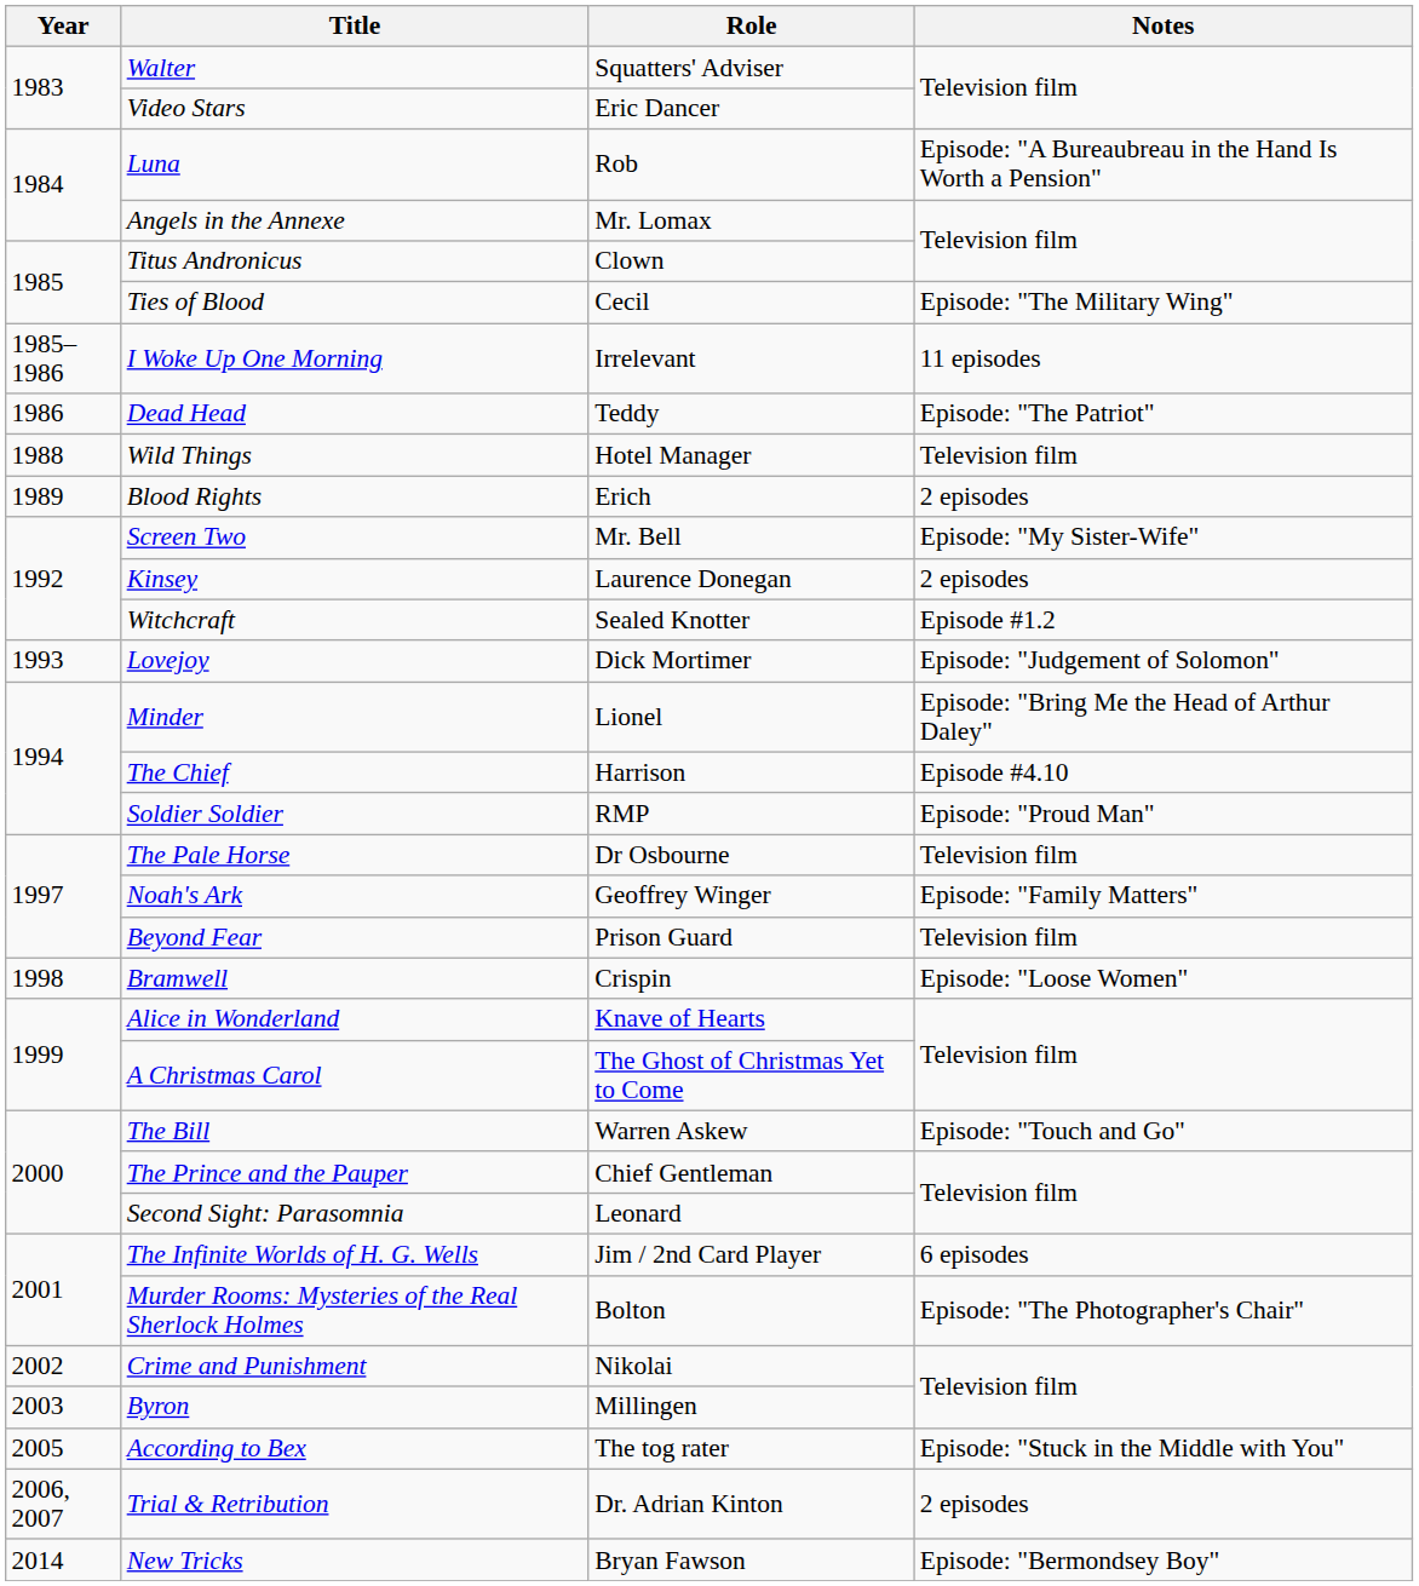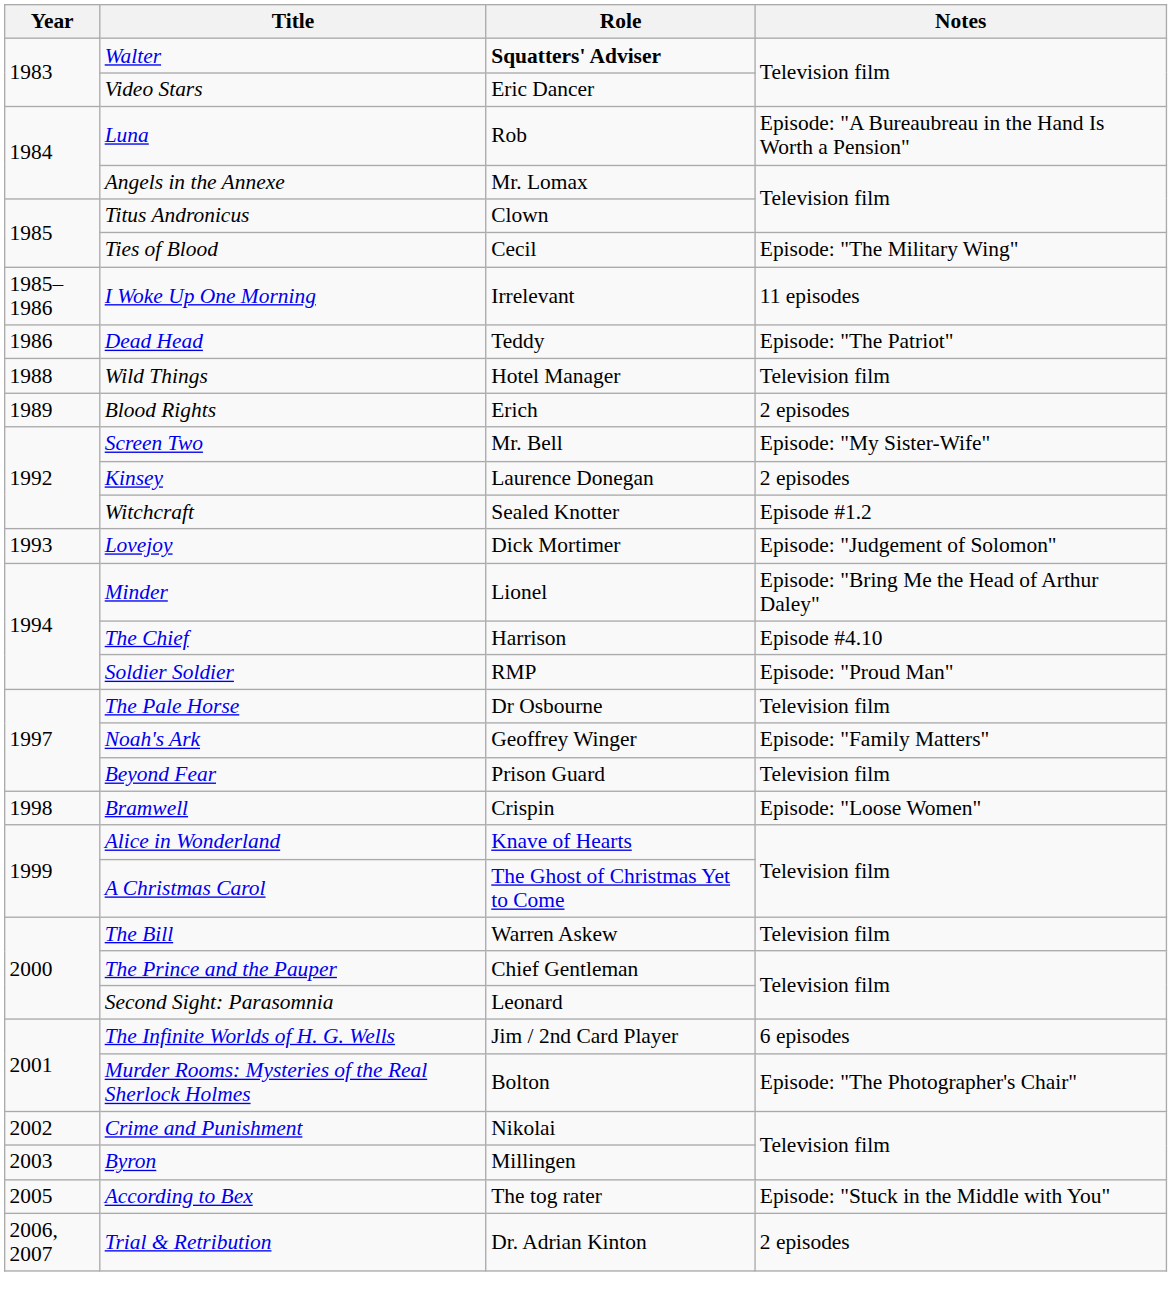 <table class="wikitable sortable">
 <tr>
 <th>Year</th>
 <th>Title</th>
 <th>Role</th>
 <th>Notes</th>
 </tr>
 <tr>
 <td rowspan="2">1983</td>
 <td><a href='#'><em>Walter</em></a></td>
-<td>Squatters' Adviser</td>
+<td><strong>Squatters' Adviser</strong></td>
 <td rowspan="2">Television film</td>
 </tr>
 <tr>
 <td><em>Video Stars</em></td>
 <td>Eric Dancer</td>
 </tr>
 <tr>
 <td rowspan="2">1984</td>
 <td><a href='#'><em>Luna</em></a></td>
 <td>Rob</td>
 <td>Episode: "A Bureaubreau in the Hand Is Worth a Pension"</td>
 </tr>
 <tr>
 <td><em>Angels in the Annexe</em></td>
 <td>Mr. Lomax</td>
 <td rowspan="2">Television film</td>
 </tr>
 <tr>
 <td rowspan="2">1985</td>
 <td><em>Titus Andronicus</em></td>
 <td>Clown</td>
 </tr>
 <tr>
 <td><em>Ties of Blood</em></td>
 <td>Cecil</td>
 <td>Episode: "The Military Wing"</td>
 </tr>
 <tr>
 <td>1985–1986</td>
 <td><em><a href='#'>I Woke Up One Morning</a></em></td>
 <td>Irrelevant</td>
 <td>11 episodes</td>
 </tr>
 <tr>
 <td>1986</td>
 <td><a href='#'><em>Dead Head</em></a></td>
 <td>Teddy</td>
 <td>Episode: "The Patriot"</td>
 </tr>
 <tr>
 <td>1988</td>
 <td><em>Wild Things</em></td>
 <td>Hotel Manager</td>
 <td>Television film</td>
 </tr>
 <tr>
 <td>1989</td>
 <td><em>Blood Rights</em></td>
 <td>Erich</td>
 <td>2 episodes</td>
 </tr>
 <tr>
 <td rowspan="3">1992</td>
 <td><em><a href='#'>Screen Two</a></em></td>
 <td>Mr. Bell</td>
 <td>Episode: "My Sister-Wife"</td>
 </tr>
 <tr>
 <td><a href='#'><em>Kinsey</em></a></td>
 <td>Laurence Donegan</td>
 <td>2 episodes</td>
 </tr>
 <tr>
 <td><em>Witchcraft</em></td>
 <td>Sealed Knotter</td>
 <td>Episode #1.2</td>
 </tr>
 <tr>
 <td>1993</td>
 <td><em><a href='#'>Lovejoy</a></em></td>
 <td>Dick Mortimer</td>
 <td>Episode: "Judgement of Solomon"</td>
 </tr>
 <tr>
 <td rowspan="3">1994</td>
 <td><a href='#'><em>Minder</em></a></td>
 <td>Lionel</td>
 <td>Episode: "Bring Me the Head of Arthur Daley"</td>
 </tr>
 <tr>
 <td><a href='#'><em>The Chief</em></a></td>
 <td>Harrison</td>
 <td>Episode #4.10</td>
 </tr>
 <tr>
 <td><em><a href='#'>Soldier Soldier</a></em></td>
 <td>RMP</td>
 <td>Episode: "Proud Man"</td>
 </tr>
 <tr>
 <td rowspan="3">1997</td>
 <td><a href='#'><em>The Pale Horse</em></a></td>
 <td>Dr Osbourne</td>
 <td>Television film</td>
 </tr>
 <tr>
 <td><a href='#'><em>Noah's Ark</em></a></td>
 <td>Geoffrey Winger</td>
 <td>Episode: "Family Matters"</td>
 </tr>
 <tr>
 <td><a href='#'><em>Beyond Fear</em></a></td>
 <td>Prison Guard</td>
 <td>Television film</td>
 </tr>
 <tr>
 <td>1998</td>
 <td><a href='#'><em>Bramwell</em></a></td>
 <td>Crispin</td>
 <td>Episode: "Loose Women"</td>
 </tr>
 <tr>
 <td rowspan="2">1999</td>
 <td><a href='#'><em>Alice in Wonderland</em></a></td>
 <td><a href='#'>Knave of Hearts</a></td>
 <td rowspan="2">Television film</td>
 </tr>
 <tr>
 <td><a href='#'><em>A Christmas Carol</em></a></td>
 <td><a href='#'>The Ghost of Christmas Yet to Come</a></td>
 </tr>
 <tr>
 <td rowspan="3">2000</td>
 <td><em><a href='#'>The Bill</a></em></td>
 <td>Warren Askew</td>
-<td>Episode: "Touch and Go"</td>
+<td>Television film</td>
 </tr>
 <tr>
 <td><a href='#'><em>The Prince and the Pauper</em></a></td>
 <td>Chief Gentleman</td>
 <td rowspan="2">Television film</td>
 </tr>
 <tr>
 <td><em>Second Sight: Parasomnia</em></td>
 <td>Leonard</td>
 </tr>
 <tr>
 <td rowspan="2">2001</td>
 <td><em><a href='#'>The Infinite Worlds of H. G. Wells</a></em></td>
 <td>Jim / 2nd Card Player</td>
 <td>6 episodes</td>
 </tr>
 <tr>
 <td><em><a href='#'>Murder Rooms: Mysteries of the Real Sherlock Holmes</a></em></td>
 <td>Bolton</td>
 <td>Episode: "The Photographer's Chair"</td>
 </tr>
 <tr>
 <td>2002</td>
 <td><a href='#'><em>Crime and Punishment</em></a></td>
 <td>Nikolai</td>
 <td rowspan="2">Television film</td>
 </tr>
 <tr>
 <td>2003</td>
 <td><a href='#'><em>Byron</em></a></td>
 <td>Millingen</td>
 </tr>
 <tr>
 <td>2005</td>
 <td><em><a href='#'>According to Bex</a></em></td>
 <td>The tog rater</td>
 <td>Episode: "Stuck in the Middle with You"</td>
 </tr>
 <tr>
 <td>2006, 2007</td>
 <td><em><a href='#'>Trial & Retribution</a></em></td>
 <td>Dr. Adrian Kinton</td>
 <td>2 episodes</td>
 </tr>
-<tr>
-<td>2014</td>
-<td><em><a href='#'>New Tricks</a></em></td>
-<td>Bryan Fawson</td>
-<td>Episode: "Bermondsey Boy"</td>
-</tr>
 </table>
